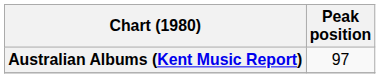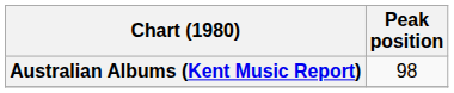 <table class="wikitable sortable plainrowheaders">
 <tr>
 <th>Chart (1980)</th>
 <th>Peak<br>position</th>
 </tr>
 <tr>
 <th scope="row">Australian Albums (<a href='#'>Kent Music Report</a>)</th>
-<td style="text-align:center;">97</td>
+<td style="text-align:center;">98</td>
 </tr>
 <tr>
 </tr>
 <tr>
 </tr>
 </table>
